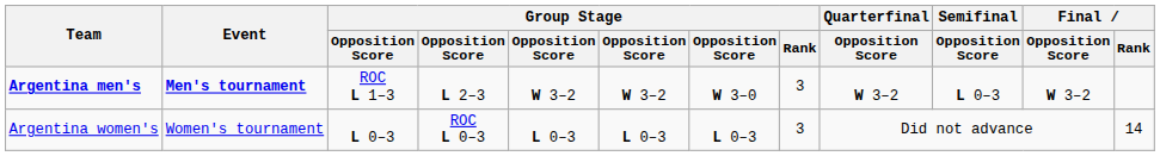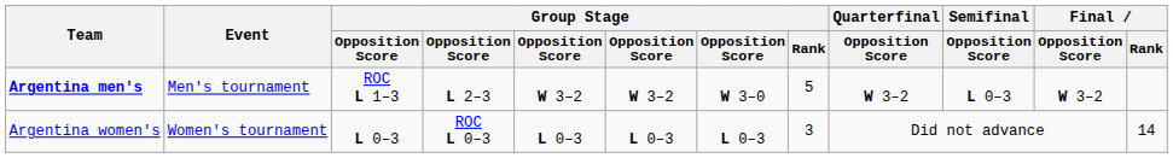 <table class=wikitable style=font-size:90%>
 <tr>
 <th rowspan=2>Team</th>
 <th rowspan=2>Event</th>
 <th colspan=6>Group Stage</th>
 <th>Quarterfinal</th>
 <th>Semifinal</th>
 <th colspan=2>Final / </th>
 </tr>
 <tr style=font-size:95%>
 <th>Opposition<br>Score</th>
 <th>Opposition<br>Score</th>
 <th>Opposition<br>Score</th>
 <th>Opposition<br>Score</th>
 <th>Opposition<br>Score</th>
 <th>Rank</th>
 <th>Opposition<br>Score</th>
 <th>Opposition<br>Score</th>
 <th>Opposition<br>Score</th>
 <th>Rank</th>
 </tr>
 <tr align=center>
 <td align=left><strong><a href='#'>Argentina men's</a></strong></td>
-<td align=left><strong><a href='#'>Men's tournament</a></strong></td>
+<td align=left><a href='#'>Men's tournament</a></td>
 <td> <a href='#'>ROC</a><br><strong>L</strong> 1–3</td>
 <td><br><strong>L</strong> 2–3</td>
 <td><br><strong>W</strong> 3–2</td>
 <td><br><strong>W</strong> 3–2</td>
 <td><br><strong>W</strong> 3–0</td>
-<td>3</td>
+<td>5</td>
 <td><br><strong>W</strong> 3–2</td>
 <td><br><strong>L</strong> 0–3</td>
 <td><br><strong>W</strong> 3–2</td>
 <td></td>
 </tr>
 <tr align=center>
 <td align=left><a href='#'>Argentina women's</a></td>
 <td align=left><a href='#'>Women's tournament</a></td>
 <td><br><strong>L</strong> 0–3</td>
 <td> <a href='#'>ROC</a><br><strong>L</strong> 0–3</td>
 <td><br><strong>L</strong> 0–3</td>
 <td><br><strong>L</strong> 0–3</td>
 <td><br><strong>L</strong> 0–3</td>
 <td>3</td>
 <td colspan=3>Did not advance</td>
 <td>14</td>
 </tr>
 </table>
